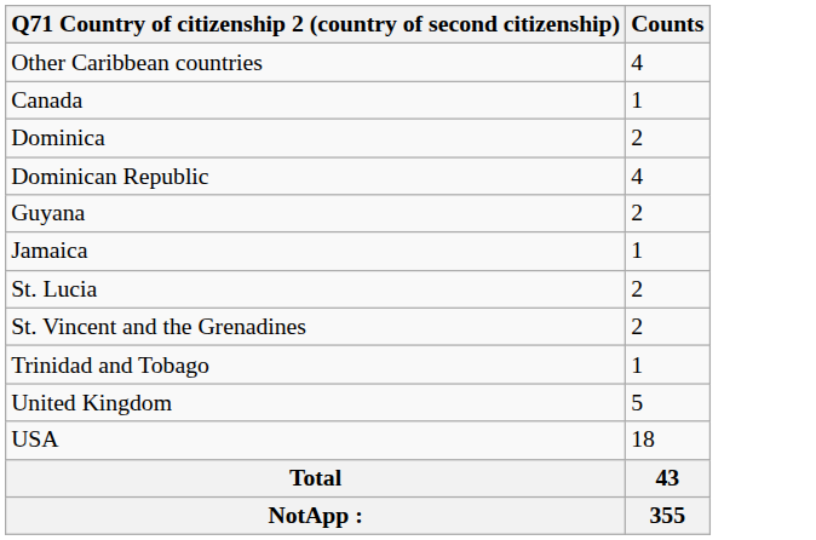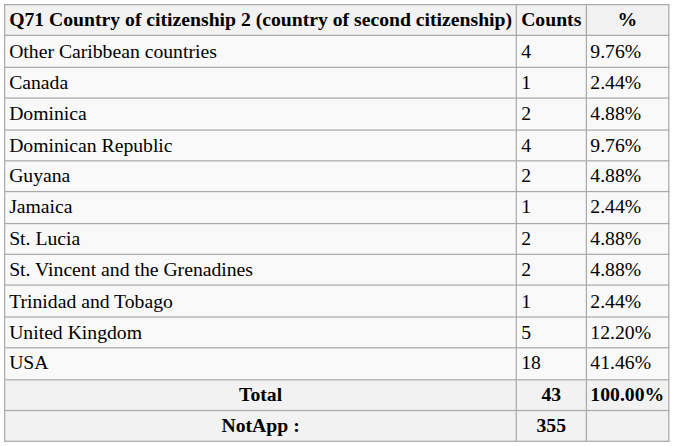 <table class="wikitable sortable">
 <tr>
 <th>Q71 Country of citizenship 2 (country of second citizenship)</th>
 <th>Counts</th>
+<th>%</th>
 </tr>
 <tr>
 <td>Other Caribbean countries</td>
 <td>4</td>
+<td>9.76%</td>
 </tr>
 <tr>
 <td>Canada</td>
 <td>1</td>
+<td>2.44%</td>
 </tr>
 <tr>
 <td>Dominica</td>
 <td>2</td>
+<td>4.88%</td>
 </tr>
 <tr>
 <td>Dominican Republic</td>
 <td>4</td>
+<td>9.76%</td>
 </tr>
 <tr>
 <td>Guyana</td>
 <td>2</td>
+<td>4.88%</td>
 </tr>
 <tr>
 <td>Jamaica</td>
 <td>1</td>
+<td>2.44%</td>
 </tr>
 <tr>
 <td>St. Lucia</td>
 <td>2</td>
+<td>4.88%</td>
 </tr>
 <tr>
 <td>St. Vincent and the Grenadines</td>
 <td>2</td>
+<td>4.88%</td>
 </tr>
 <tr>
 <td>Trinidad and Tobago</td>
 <td>1</td>
+<td>2.44%</td>
 </tr>
 <tr>
 <td>United Kingdom</td>
 <td>5</td>
+<td>12.20%</td>
 </tr>
 <tr>
 <td>USA</td>
 <td>18</td>
+<td>41.46%</td>
 </tr>
 <tr>
 <th>Total</th>
 <th>43</th>
+<th>100.00%</th>
 </tr>
 <tr>
 <th>NotApp :</th>
 <th>355</th>
+<th></th>
 </tr>
 </table>
